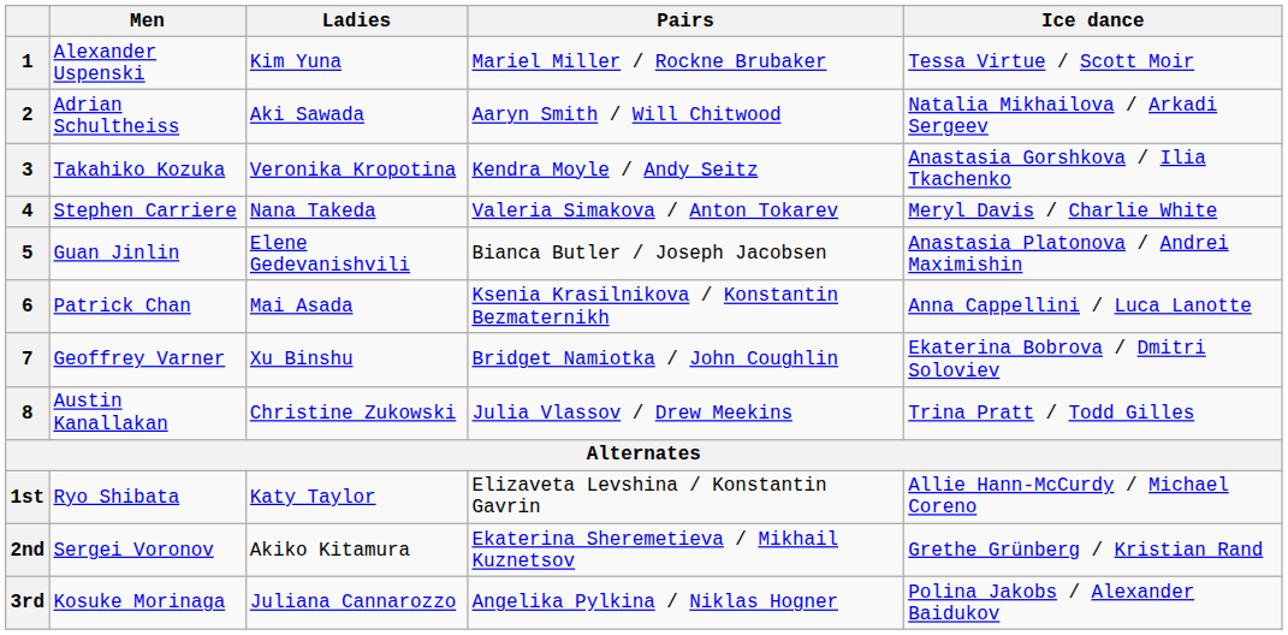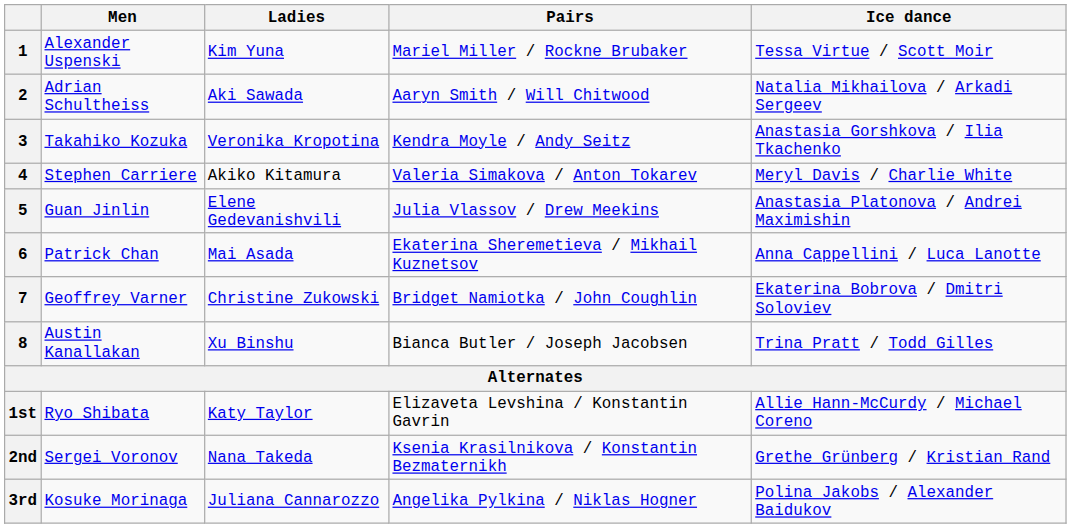 <table class="wikitable">
 <tr>
 <th></th>
 <th>Men</th>
 <th>Ladies</th>
 <th>Pairs</th>
 <th>Ice dance</th>
 </tr>
 <tr>
 <th>1</th>
 <td> <a href='#'>Alexander Uspenski</a></td>
 <td> <a href='#'>Kim Yuna</a></td>
 <td> <a href='#'>Mariel Miller</a> / <a href='#'>Rockne Brubaker</a></td>
 <td> <a href='#'>Tessa Virtue</a> / <a href='#'>Scott Moir</a></td>
 </tr>
 <tr>
 <th>2</th>
 <td> <a href='#'>Adrian Schultheiss</a></td>
 <td> <a href='#'>Aki Sawada</a></td>
 <td> <a href='#'>Aaryn Smith</a> / <a href='#'>Will Chitwood</a></td>
 <td> <a href='#'>Natalia Mikhailova</a> / <a href='#'>Arkadi Sergeev</a></td>
 </tr>
 <tr>
 <th>3</th>
 <td> <a href='#'>Takahiko Kozuka</a></td>
 <td> <a href='#'>Veronika Kropotina</a></td>
 <td> <a href='#'>Kendra Moyle</a> / <a href='#'>Andy Seitz</a></td>
 <td> <a href='#'>Anastasia Gorshkova</a> / <a href='#'>Ilia Tkachenko</a></td>
 </tr>
 <tr>
 <th>4</th>
 <td> <a href='#'>Stephen Carriere</a></td>
-<td> <a href='#'>Nana Takeda</a></td>
+<td> Akiko Kitamura</td>
 <td> <a href='#'>Valeria Simakova</a> / <a href='#'>Anton Tokarev</a></td>
 <td> <a href='#'>Meryl Davis</a> / <a href='#'>Charlie White</a></td>
 </tr>
 <tr>
 <th>5</th>
 <td> <a href='#'>Guan Jinlin</a></td>
 <td> <a href='#'>Elene Gedevanishvili</a></td>
-<td> Bianca Butler / Joseph Jacobsen</td>
+<td> <a href='#'>Julia Vlassov</a> / <a href='#'>Drew Meekins</a></td>
 <td> <a href='#'>Anastasia Platonova</a> / <a href='#'>Andrei Maximishin</a></td>
 </tr>
 <tr>
 <th>6</th>
 <td> <a href='#'>Patrick Chan</a></td>
 <td> <a href='#'>Mai Asada</a></td>
-<td> <a href='#'>Ksenia Krasilnikova</a> / <a href='#'>Konstantin Bezmaternikh</a></td>
+<td> <a href='#'>Ekaterina Sheremetieva</a> / <a href='#'>Mikhail Kuznetsov</a></td>
 <td> <a href='#'>Anna Cappellini</a> / <a href='#'>Luca Lanotte</a></td>
 </tr>
 <tr>
 <th>7</th>
 <td> <a href='#'>Geoffrey Varner</a></td>
-<td> <a href='#'>Xu Binshu</a></td>
+<td> <a href='#'>Christine Zukowski</a></td>
 <td> <a href='#'>Bridget Namiotka</a> / <a href='#'>John Coughlin</a></td>
 <td> <a href='#'>Ekaterina Bobrova</a> / <a href='#'>Dmitri Soloviev</a></td>
 </tr>
 <tr>
 <th>8</th>
 <td> <a href='#'>Austin Kanallakan</a></td>
-<td> <a href='#'>Christine Zukowski</a></td>
-<td> <a href='#'>Julia Vlassov</a> / <a href='#'>Drew Meekins</a></td>
+<td> <a href='#'>Xu Binshu</a></td>
+<td> Bianca Butler / Joseph Jacobsen</td>
 <td> <a href='#'>Trina Pratt</a> / <a href='#'>Todd Gilles</a></td>
 </tr>
 <tr>
 <th colspan=5 align=center>Alternates</th>
 </tr>
 <tr>
 <th>1st</th>
 <td> <a href='#'>Ryo Shibata</a></td>
 <td> <a href='#'>Katy Taylor</a></td>
 <td> Elizaveta Levshina / Konstantin Gavrin</td>
 <td> <a href='#'>Allie Hann-McCurdy</a> / <a href='#'>Michael Coreno</a></td>
 </tr>
 <tr>
 <th>2nd</th>
 <td> <a href='#'>Sergei Voronov</a></td>
-<td> Akiko Kitamura</td>
-<td> <a href='#'>Ekaterina Sheremetieva</a> / <a href='#'>Mikhail Kuznetsov</a></td>
+<td> <a href='#'>Nana Takeda</a></td>
+<td> <a href='#'>Ksenia Krasilnikova</a> / <a href='#'>Konstantin Bezmaternikh</a></td>
 <td> <a href='#'>Grethe Grünberg</a> / <a href='#'>Kristian Rand</a></td>
 </tr>
 <tr>
 <th>3rd</th>
 <td> <a href='#'>Kosuke Morinaga</a></td>
 <td> <a href='#'>Juliana Cannarozzo</a></td>
 <td> <a href='#'>Angelika Pylkina</a> / <a href='#'>Niklas Hogner</a></td>
 <td> <a href='#'>Polina Jakobs</a> / <a href='#'>Alexander Baidukov</a></td>
 </tr>
 </table>
